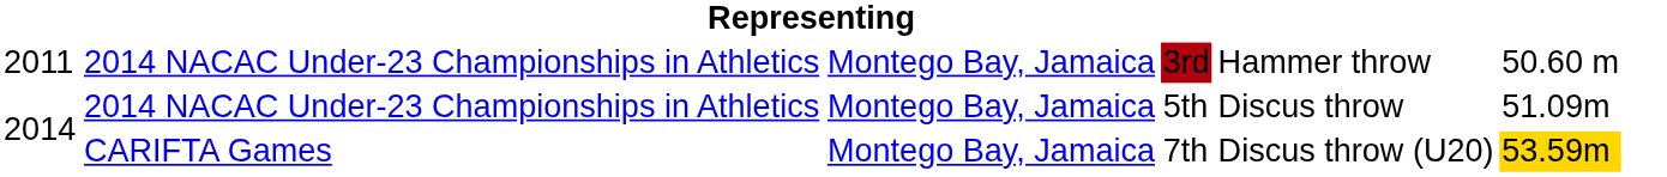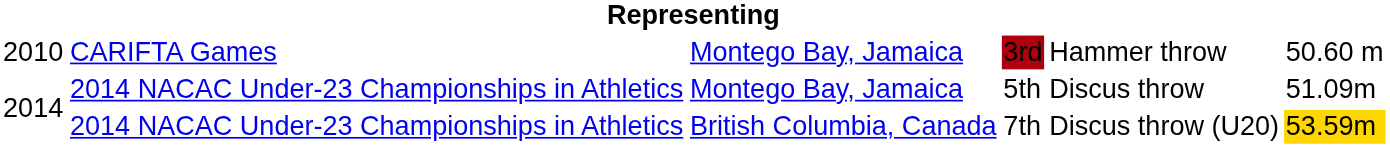 <table>
 <tr>
 <th colspan="6">Representing </th>
 </tr>
 <tr>
-<td>2011</td>
-<td><a href='#'>2014 NACAC Under-23 Championships in Athletics </a></td>
+<td>2010</td>
+<td><a href='#'>CARIFTA Games</a></td>
 <td><a href='#'>Montego Bay, Jamaica</a></td>
 <td bgcolor="bronze">3rd</td>
 <td>Hammer throw</td>
 <td>50.60 m</td>
 </tr>
 <tr>
 <td rowspan=2>2014</td>
 <td><a href='#'>2014 NACAC Under-23 Championships in Athletics </a></td>
 <td><a href='#'>Montego Bay, Jamaica</a></td>
 <td bgcolor=>5th</td>
 <td>Discus throw</td>
 <td>51.09m</td>
 </tr>
 <tr>
-<td><a href='#'>CARIFTA Games</a></td>
-<td><a href='#'>Montego Bay, Jamaica</a></td>
+<td><a href='#'>2014 NACAC Under-23 Championships in Athletics </a></td>
+<td><a href='#'>British Columbia, Canada</a></td>
 <td bgcolor=>7th</td>
 <td>Discus throw (U20)</td>
 <td style="background: gold;">53.59m</td>
 </tr>
 <tr>
 </tr>
 </table>
